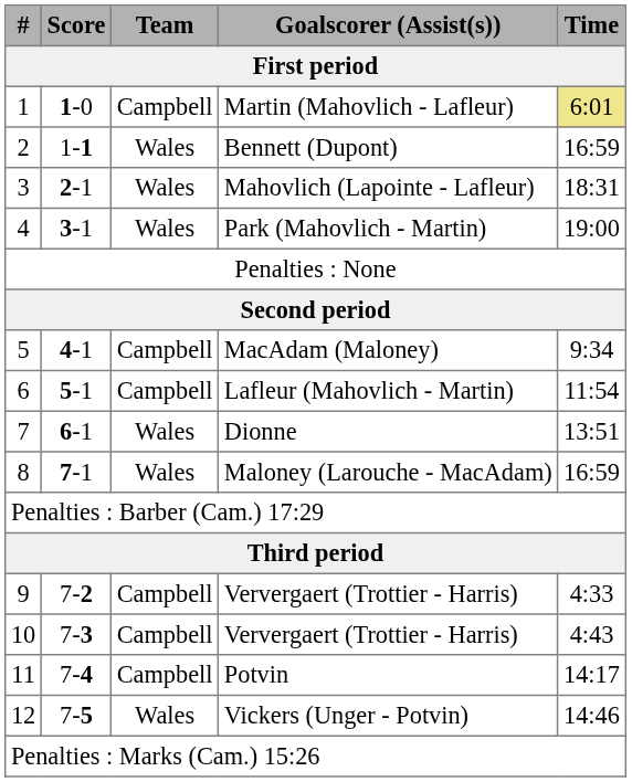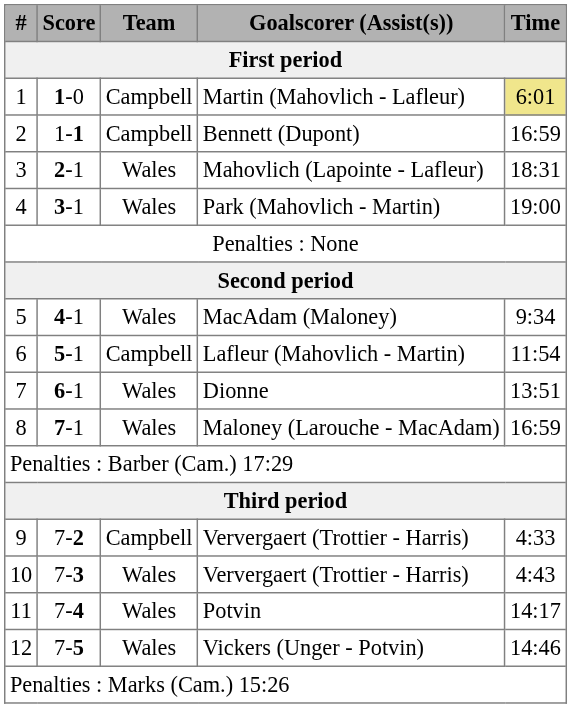 <table cellpadding="3" cellspacing="1" border="1" style="font-size: 95%; text-align: center; border: gray solid 1px; border-collapse: collapse;">
 <tr bgcolor="B2B2B2">
 <th>#</th>
 <th>Score</th>
 <th>Team</th>
 <th>Goalscorer (Assist(s))</th>
 <th>Time</th>
 </tr>
 <tr bgcolor="f0f0f0">
 <th colspan="6">First period</th>
 </tr>
 <tr>
 <td>1</td>
 <td><strong>1</strong>-0</td>
 <td>Campbell</td>
 <td align="left">Martin (Mahovlich - Lafleur)</td>
 <td style="background: khaki;">6:01</td>
 </tr>
 <tr>
 <td>2</td>
 <td>1-<strong>1</strong></td>
-<td>Wales</td>
+<td>Campbell</td>
 <td align="left">Bennett (Dupont)</td>
 <td>16:59</td>
 </tr>
 <tr>
 <td>3</td>
 <td><strong>2</strong>-1</td>
 <td>Wales</td>
 <td align="left">Mahovlich (Lapointe - Lafleur)</td>
 <td>18:31</td>
 </tr>
 <tr>
 <td>4</td>
 <td><strong>3</strong>-1</td>
 <td>Wales</td>
 <td align="left">Park (Mahovlich - Martin)</td>
 <td>19:00</td>
 </tr>
 <tr>
 <td colspan="6">Penalties : None</td>
 </tr>
 <tr bgcolor="f0f0f0">
 <th colspan="6">Second period</th>
 </tr>
 <tr>
 <td>5</td>
 <td><strong>4</strong>-1</td>
-<td>Campbell</td>
+<td>Wales</td>
 <td align="left">MacAdam (Maloney)</td>
 <td>9:34</td>
 </tr>
 <tr>
 <td>6</td>
 <td><strong>5</strong>-1</td>
 <td>Campbell</td>
 <td align="left">Lafleur (Mahovlich - Martin)</td>
 <td>11:54</td>
 </tr>
 <tr>
 <td>7</td>
 <td><strong>6</strong>-1</td>
 <td>Wales</td>
 <td align="left">Dionne</td>
 <td>13:51</td>
 </tr>
 <tr>
 <td>8</td>
 <td><strong>7</strong>-1</td>
 <td>Wales</td>
 <td align="left">Maloney (Larouche - MacAdam)</td>
 <td>16:59</td>
 </tr>
 <tr>
 <td colspan="6" align="left">Penalties : Barber (Cam.)  17:29</td>
 </tr>
 <tr bgcolor="f0f0f0">
 <th colspan="6">Third period</th>
 </tr>
 <tr>
 <td>9</td>
 <td>7-<strong>2</strong></td>
 <td>Campbell</td>
 <td align="left">Ververgaert (Trottier - Harris)</td>
 <td>4:33</td>
 </tr>
 <tr>
 <td>10</td>
 <td>7-<strong>3</strong></td>
-<td>Campbell</td>
+<td>Wales</td>
 <td align="left">Ververgaert (Trottier - Harris)</td>
 <td>4:43</td>
 </tr>
 <tr>
 <td>11</td>
 <td>7-<strong>4</strong></td>
-<td>Campbell</td>
+<td>Wales</td>
 <td align="left">Potvin</td>
 <td>14:17</td>
 </tr>
 <tr>
 <td>12</td>
 <td>7-<strong>5</strong></td>
 <td>Wales</td>
 <td align="left">Vickers (Unger - Potvin)</td>
 <td>14:46</td>
 </tr>
 <tr>
 <td colspan="6" align="left">Penalties : Marks (Cam.)  15:26</td>
 </tr>
 </table>
